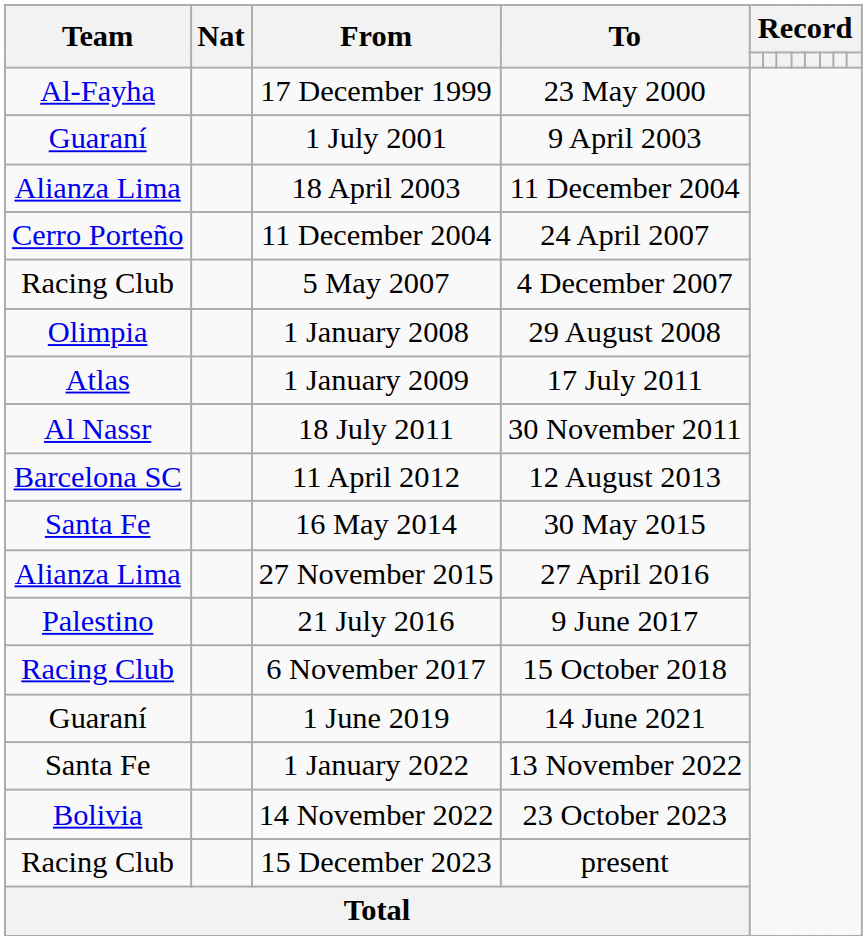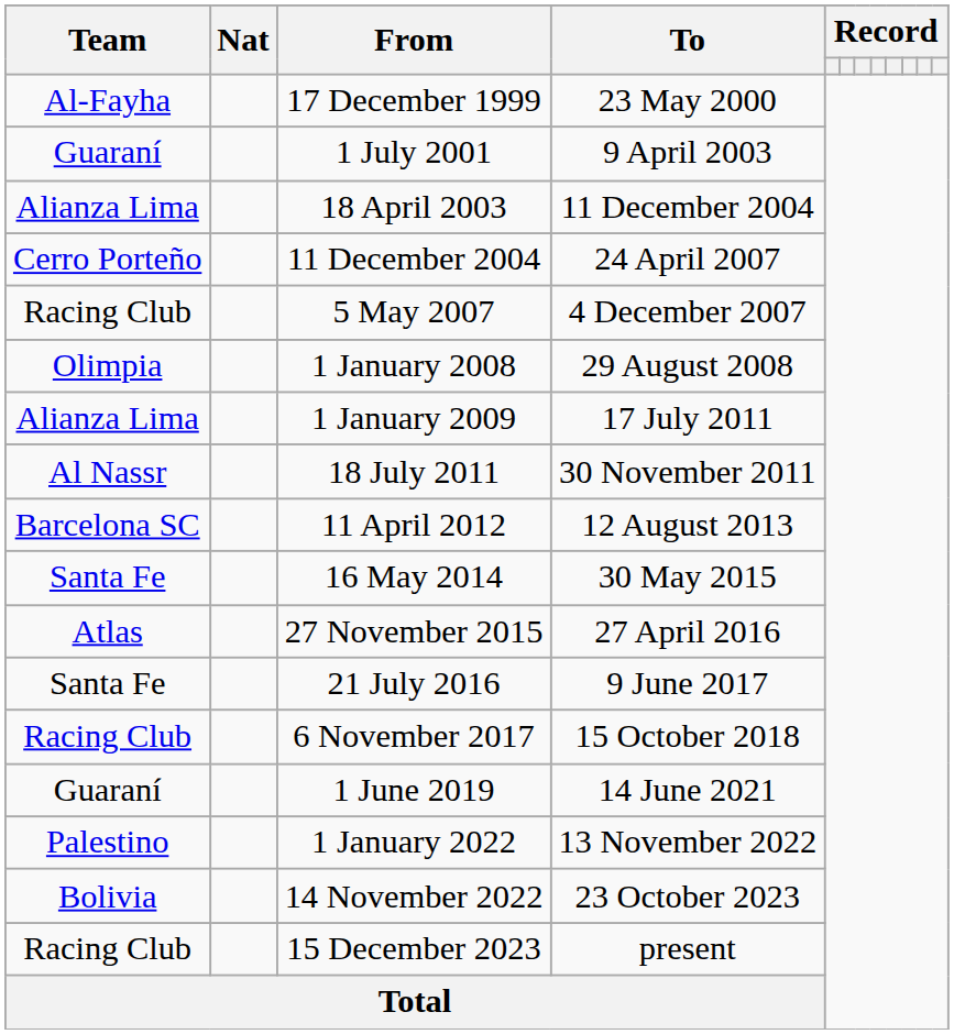 <table class="wikitable" style="text-align: center">
 <tr>
 <th rowspan="2">Team</th>
 <th rowspan="2">Nat</th>
 <th rowspan="2">From</th>
 <th rowspan="2">To</th>
 <th colspan="8">Record</th>
 </tr>
 <tr>
 <th></th>
 <th></th>
 <th></th>
 <th></th>
 <th></th>
 <th></th>
 <th></th>
 <th></th>
 </tr>
 <tr>
 <td align=center><a href='#'>Al-Fayha</a></td>
 <td></td>
 <td align=center>17 December 1999</td>
 <td align=center>23 May 2000<br></td>
 </tr>
 <tr>
 <td align=center><a href='#'>Guaraní</a></td>
 <td></td>
 <td align=center>1 July 2001</td>
 <td align=center>9 April 2003<br></td>
 </tr>
 <tr>
 <td align=center><a href='#'>Alianza Lima</a></td>
 <td></td>
 <td align=center>18 April 2003</td>
 <td align=center>11 December 2004<br></td>
 </tr>
 <tr>
 <td align=center><a href='#'>Cerro Porteño</a></td>
 <td></td>
 <td align=center>11 December 2004</td>
 <td align=center>24 April 2007<br></td>
 </tr>
 <tr>
 <td align=center>Racing Club</td>
 <td></td>
 <td align=center>5 May 2007</td>
 <td align=center>4 December 2007<br></td>
 </tr>
 <tr>
 <td align=center><a href='#'>Olimpia</a></td>
 <td></td>
 <td align=center>1 January 2008</td>
 <td align=center>29 August 2008<br></td>
 </tr>
 <tr>
-<td align=center><a href='#'>Atlas</a></td>
+<td align=center><a href='#'>Alianza Lima</a></td>
 <td></td>
 <td align=center>1 January  2009</td>
 <td align=center>17 July 2011<br></td>
 </tr>
 <tr>
 <td align=center><a href='#'>Al Nassr</a></td>
 <td></td>
 <td align=center>18 July 2011</td>
 <td align=center>30 November 2011<br></td>
 </tr>
 <tr>
 <td align=center><a href='#'>Barcelona SC</a></td>
 <td></td>
 <td align=center>11 April 2012</td>
 <td align=center>12 August 2013<br></td>
 </tr>
 <tr>
 <td align=center><a href='#'>Santa Fe</a></td>
 <td></td>
 <td align=center>16 May 2014</td>
 <td align=center>30 May 2015<br></td>
 </tr>
 <tr>
-<td align=center><a href='#'>Alianza Lima</a></td>
+<td align=center><a href='#'>Atlas</a></td>
 <td></td>
 <td align=center>27 November 2015</td>
 <td align=center>27 April 2016<br></td>
 </tr>
 <tr>
-<td align=center><a href='#'>Palestino</a></td>
+<td align=center>Santa Fe</td>
 <td></td>
 <td align=center>21 July 2016</td>
 <td align=center>9 June 2017<br></td>
 </tr>
 <tr>
 <td align=center><a href='#'>Racing Club</a></td>
 <td></td>
 <td align=center>6 November 2017</td>
 <td align=center>15 October 2018<br></td>
 </tr>
 <tr>
 <td align=center>Guaraní</td>
 <td></td>
 <td align=center>1 June 2019</td>
 <td align=center>14 June 2021<br></td>
 </tr>
 <tr>
-<td align=center>Santa Fe</td>
+<td align=center><a href='#'>Palestino</a></td>
 <td></td>
 <td align=center>1 January 2022</td>
 <td align=center>13 November 2022<br></td>
 </tr>
 <tr>
 <td align=center><a href='#'>Bolivia</a></td>
 <td></td>
 <td align=center>14 November 2022</td>
 <td align=center>23 October 2023<br></td>
 </tr>
 <tr>
 <td align=center>Racing Club</td>
 <td></td>
 <td align=center>15 December 2023</td>
 <td align=center>present<br></td>
 </tr>
 <tr>
 <th colspan="4">Total<br></th>
 </tr>
 </table>
